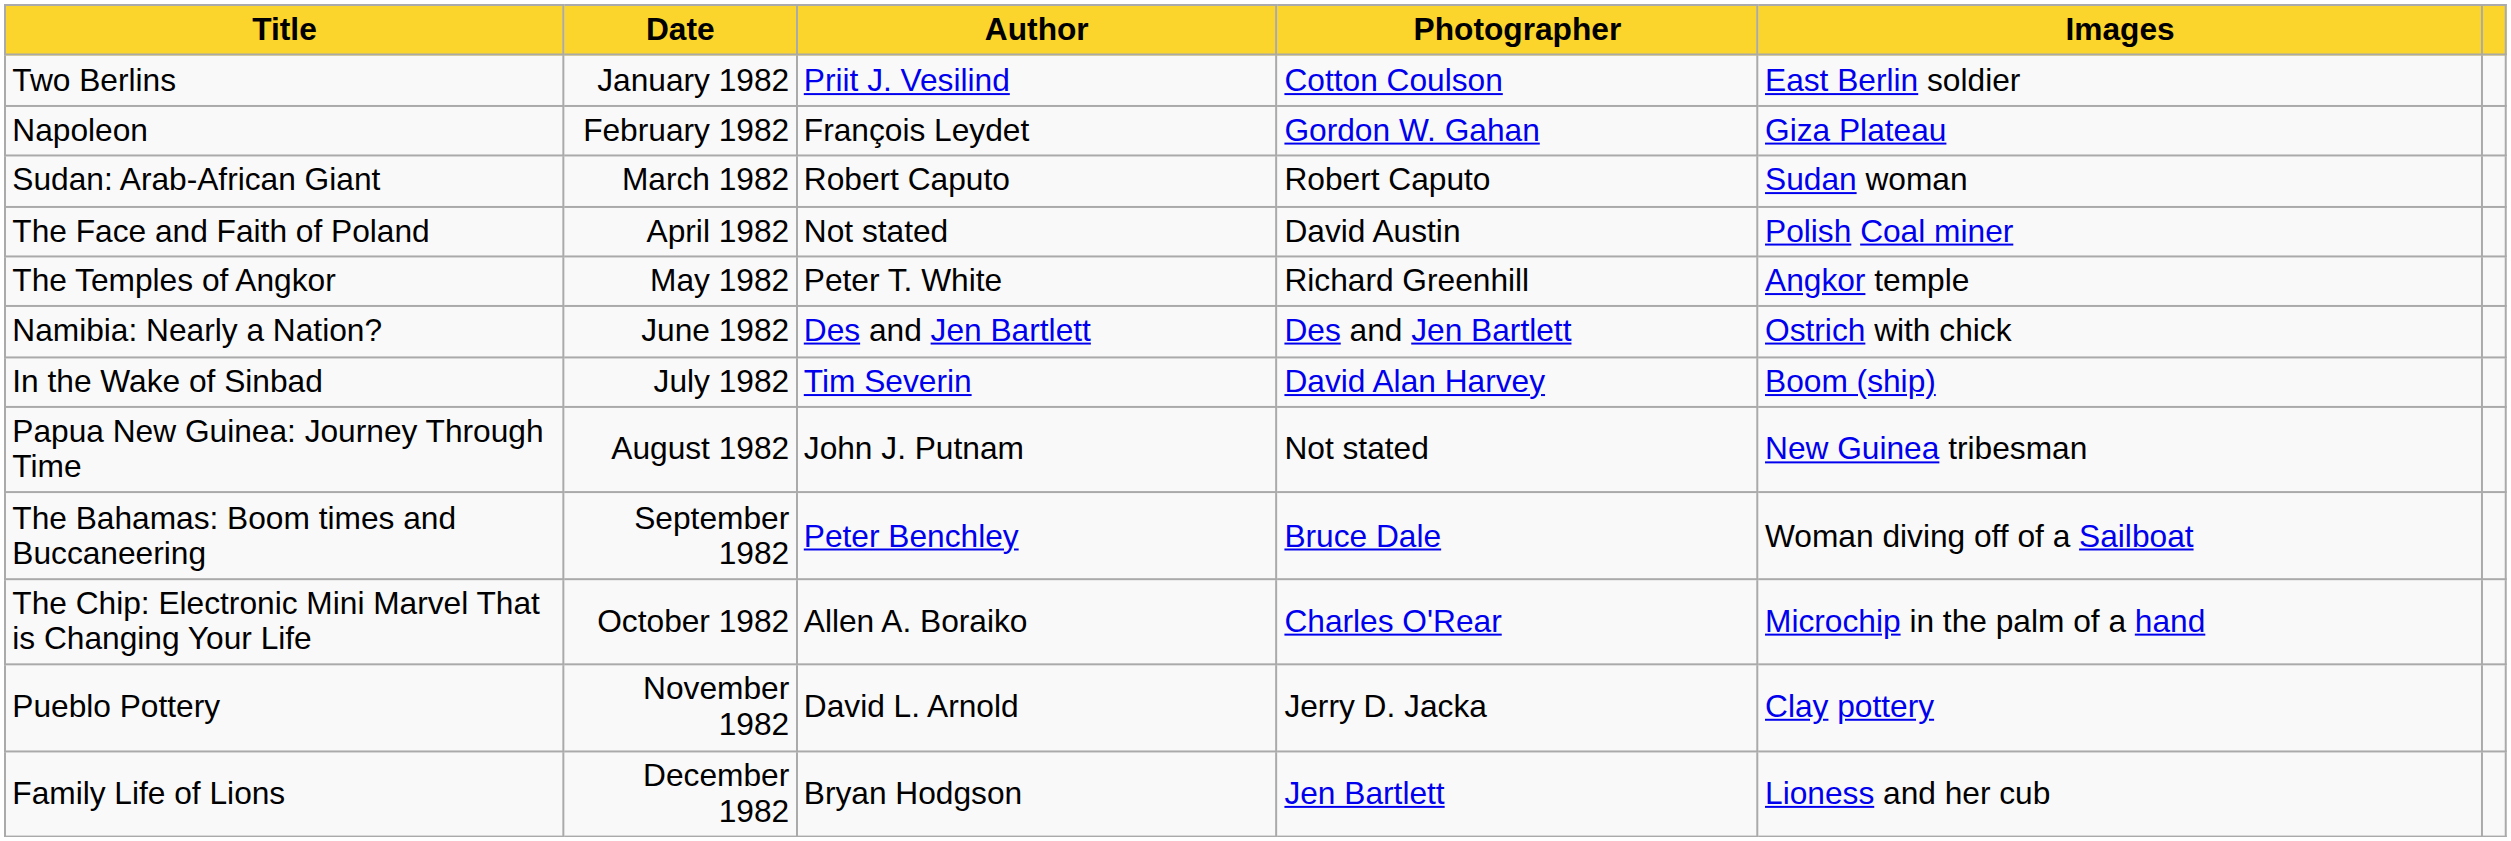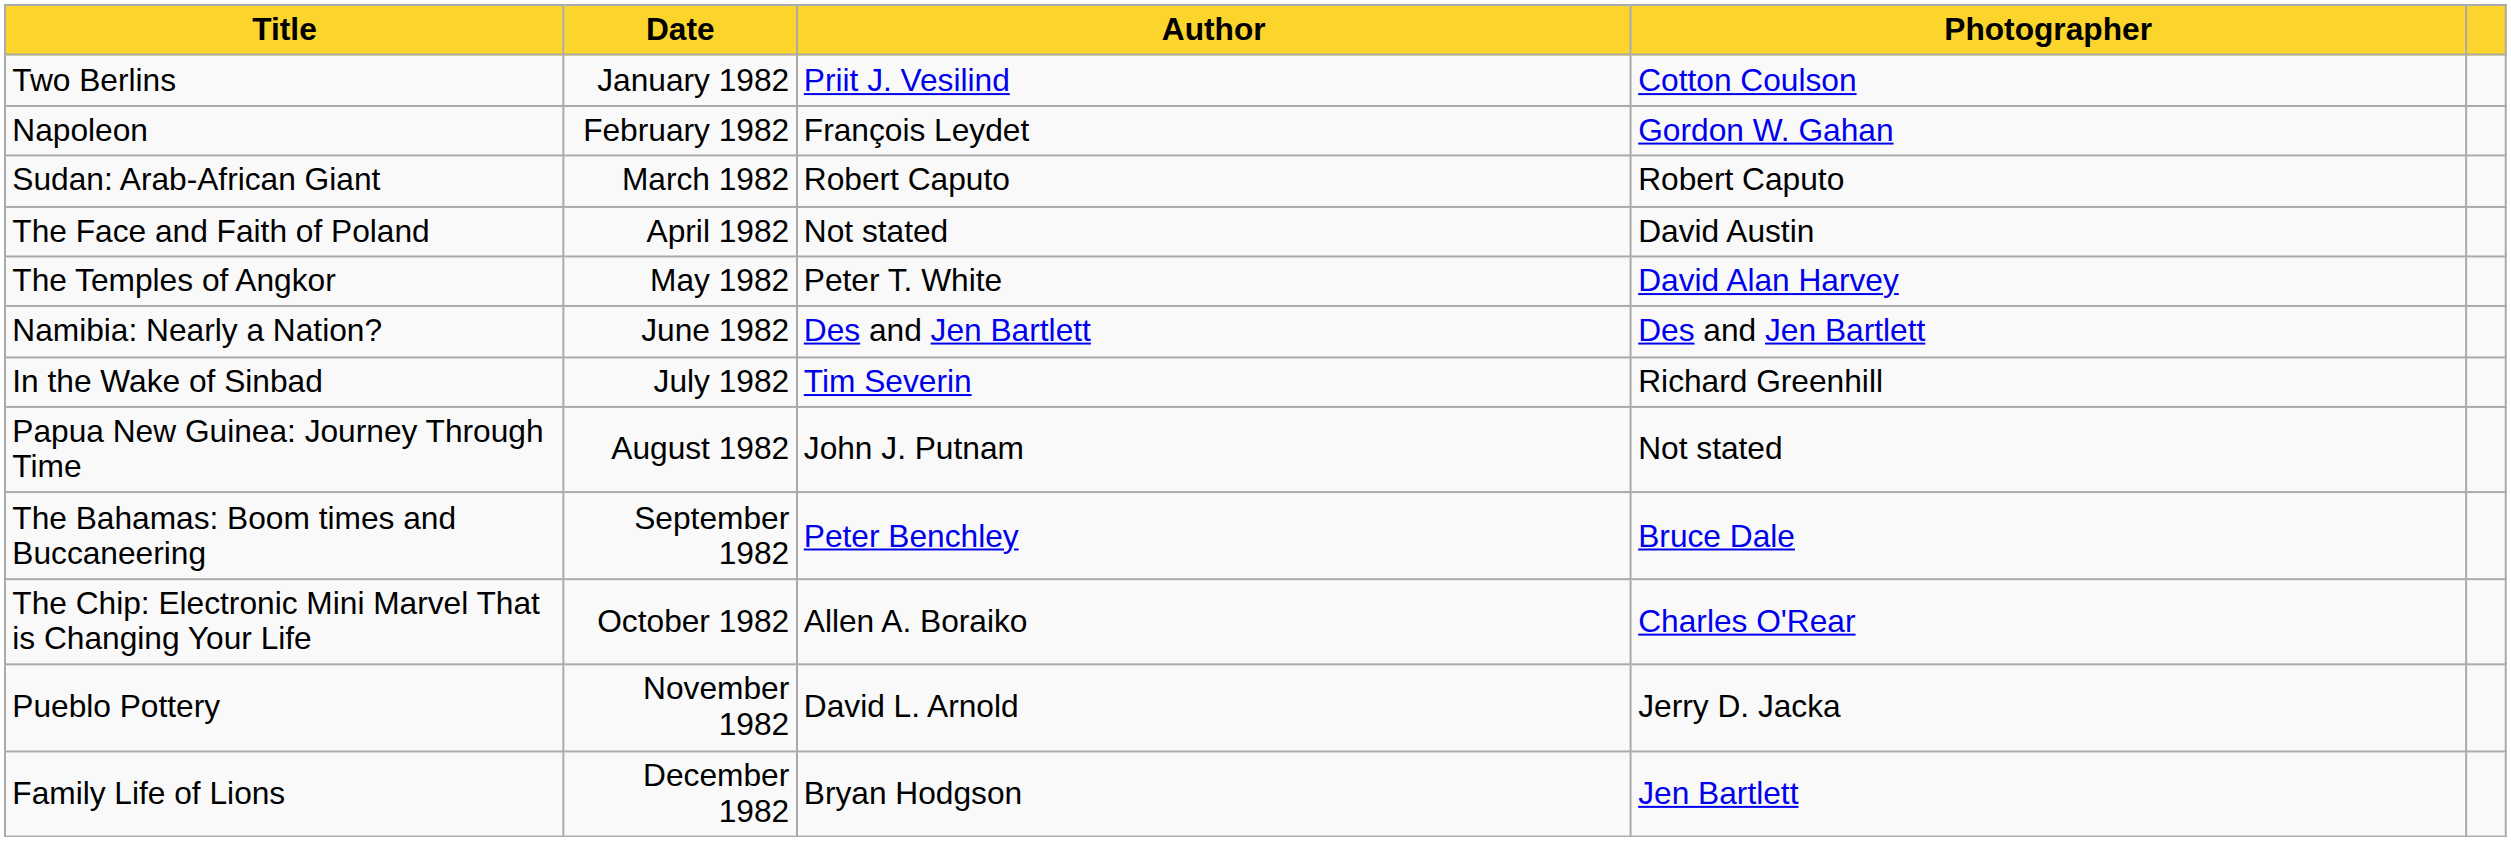 <table class="wikitable" style="width:100%">
 <tr>
 <th scope="col" style="background-color:#fbd42c;" width=275px>Title</th>
 <th scope="col" style="background-color:#fbd42c;" width=110>Date</th>
 <th scope="col" style="background-color:#fbd42c;">Author</th>
 <th scope="col" style="background-color:#fbd42c;">Photographer</th>
-<th scope="col" style="background-color:#fbd42c;">Images</th>
 <th scope="col" ! style="background-color:#fbd42c;"></th>
 </tr>
 <tr>
 <td scope="row">Two Berlins</td>
 <td style="text-align:right;">January 1982</td>
 <td><a href='#'>Priit J. Vesilind</a></td>
 <td><a href='#'>Cotton Coulson</a></td>
-<td><a href='#'>East Berlin</a> soldier</td>
 <td></td>
 </tr>
 <tr>
 <td scope="row">Napoleon</td>
 <td style="text-align:right;">February 1982</td>
 <td>François Leydet</td>
 <td><a href='#'>Gordon W. Gahan</a></td>
-<td><a href='#'>Giza Plateau</a></td>
 <td></td>
 </tr>
 <tr>
 <td scope="row">Sudan: Arab-African Giant</td>
 <td style="text-align:right;">March 1982</td>
 <td>Robert Caputo</td>
 <td>Robert Caputo</td>
-<td><a href='#'>Sudan</a> woman</td>
 <td></td>
 </tr>
 <tr>
 <td scope="row">The Face and Faith of Poland</td>
 <td style="text-align:right;">April 1982</td>
 <td>Not stated</td>
 <td>David Austin</td>
-<td><a href='#'>Polish</a> <a href='#'>Coal miner</a></td>
 <td></td>
 </tr>
 <tr>
 <td scope="row">The Temples of Angkor</td>
 <td style="text-align:right;">May 1982</td>
 <td>Peter T. White</td>
-<td>Richard Greenhill</td>
-<td><a href='#'>Angkor</a> temple</td>
+<td><a href='#'>David Alan Harvey</a></td>
 <td></td>
 </tr>
 <tr>
 <td scope="row">Namibia: Nearly a Nation?</td>
 <td style="text-align:right;">June 1982</td>
 <td><a href='#'>Des</a> and <a href='#'>Jen Bartlett</a></td>
 <td><a href='#'>Des</a> and <a href='#'>Jen Bartlett</a></td>
-<td><a href='#'>Ostrich</a> with chick</td>
 <td></td>
 </tr>
 <tr>
 <td scope="row">In the Wake of Sinbad</td>
 <td style="text-align:right;">July 1982</td>
 <td><a href='#'>Tim Severin</a></td>
-<td><a href='#'>David Alan Harvey</a></td>
-<td><a href='#'>Boom (ship)</a></td>
+<td>Richard Greenhill</td>
 <td></td>
 </tr>
 <tr>
 <td scope="row">Papua New Guinea: Journey Through Time</td>
 <td style="text-align:right;">August 1982</td>
 <td>John J. Putnam</td>
 <td>Not stated</td>
-<td><a href='#'>New Guinea</a> tribesman</td>
 <td></td>
 </tr>
 <tr>
 <td scope="row">The Bahamas: Boom times and Buccaneering</td>
 <td style="text-align:right;">September 1982</td>
 <td><a href='#'>Peter Benchley</a></td>
 <td><a href='#'>Bruce Dale</a></td>
-<td>Woman diving off of a <a href='#'>Sailboat</a></td>
 <td></td>
 </tr>
 <tr>
 <td scope="row">The Chip: Electronic Mini Marvel That is Changing Your Life</td>
 <td style="text-align:right;">October 1982</td>
 <td>Allen A. Boraiko</td>
 <td><a href='#'>Charles O'Rear</a></td>
-<td><a href='#'>Microchip</a> in the palm of a <a href='#'>hand</a></td>
 <td></td>
 </tr>
 <tr>
 <td scope="row">Pueblo Pottery</td>
 <td style="text-align:right;">November 1982</td>
 <td>David L. Arnold</td>
 <td>Jerry D. Jacka</td>
-<td><a href='#'>Clay</a> <a href='#'>pottery</a></td>
 <td></td>
 </tr>
 <tr>
 <td scope="row">Family Life of Lions</td>
 <td style="text-align:right;">December 1982</td>
 <td>Bryan Hodgson</td>
 <td><a href='#'>Jen Bartlett</a></td>
-<td><a href='#'>Lioness</a> and her cub</td>
 <td></td>
 </tr>
 </table>
